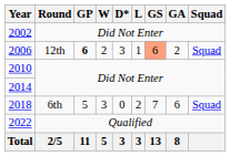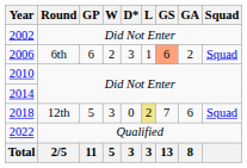 <table class="wikitable" style="text-align: center;">
 <tr>
 <th>Year</th>
 <th>Round</th>
 <th>GP</th>
 <th>W</th>
 <th>D*</th>
 <th>L</th>
 <th>GS</th>
 <th>GA</th>
 <th>Squad</th>
 </tr>
 <tr>
 <td> <a href='#'>2002</a></td>
 <td colspan=8><em>Did Not Enter</em></td>
 </tr>
 <tr>
 <td> <a href='#'>2006</a></td>
-<td>12th</td>
-<td><strong>6</strong></td>
+<td>6th</td>
+<td>6</td>
 <td>2</td>
 <td>3</td>
 <td>1</td>
 <td style="background: lightsalmon;">6</td>
 <td>2</td>
 <td><a href='#'>Squad</a></td>
 </tr>
 <tr>
 <td> <a href='#'>2010</a></td>
 <td colspan=8 rowspan=2><em>Did Not Enter</em></td>
 </tr>
 <tr>
 <td> <a href='#'>2014</a></td>
 </tr>
 <tr>
 <td> <a href='#'>2018</a></td>
-<td>6th</td>
+<td>12th</td>
 <td>5</td>
 <td>3</td>
 <td>0</td>
-<td>2</td>
+<td style="background: khaki;">2</td>
 <td>7</td>
 <td>6</td>
 <td><a href='#'>Squad</a></td>
 </tr>
 <tr>
 <td> <a href='#'>2022</a></td>
 <td colspan=8><em>Qualified</em></td>
 </tr>
 <tr>
 <th>Total</th>
 <th>2/5</th>
 <th>11</th>
 <th>5</th>
 <th>3</th>
 <th>3</th>
 <th>13</th>
 <th>8</th>
 <th></th>
 </tr>
 </table>
